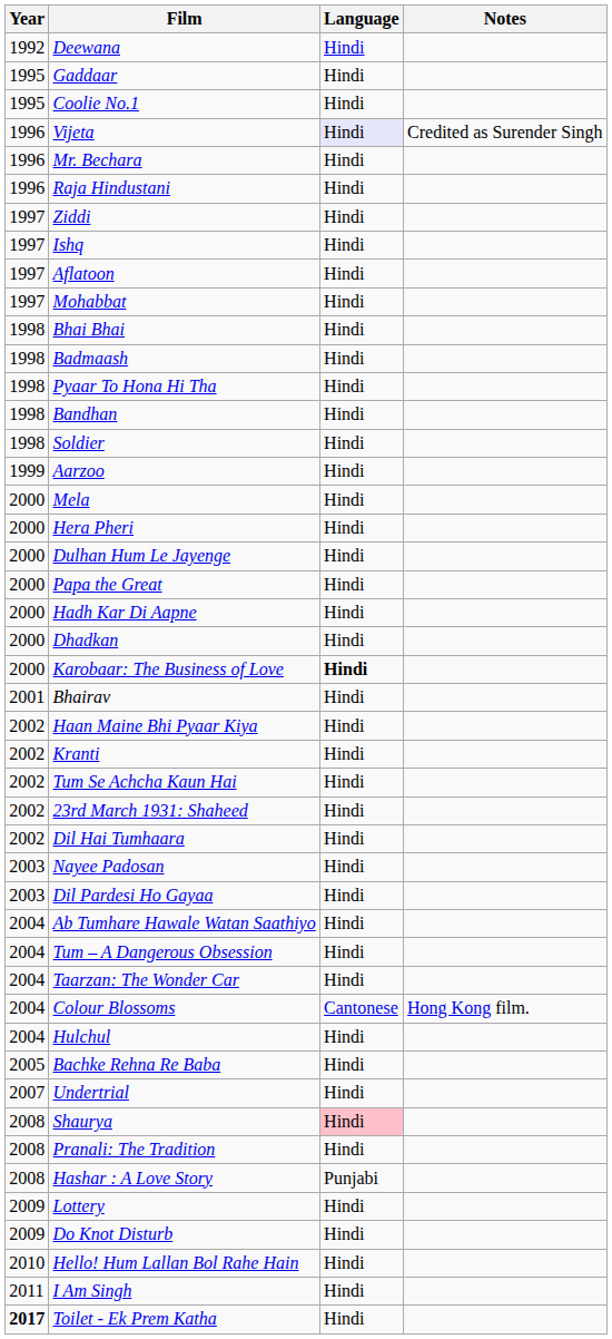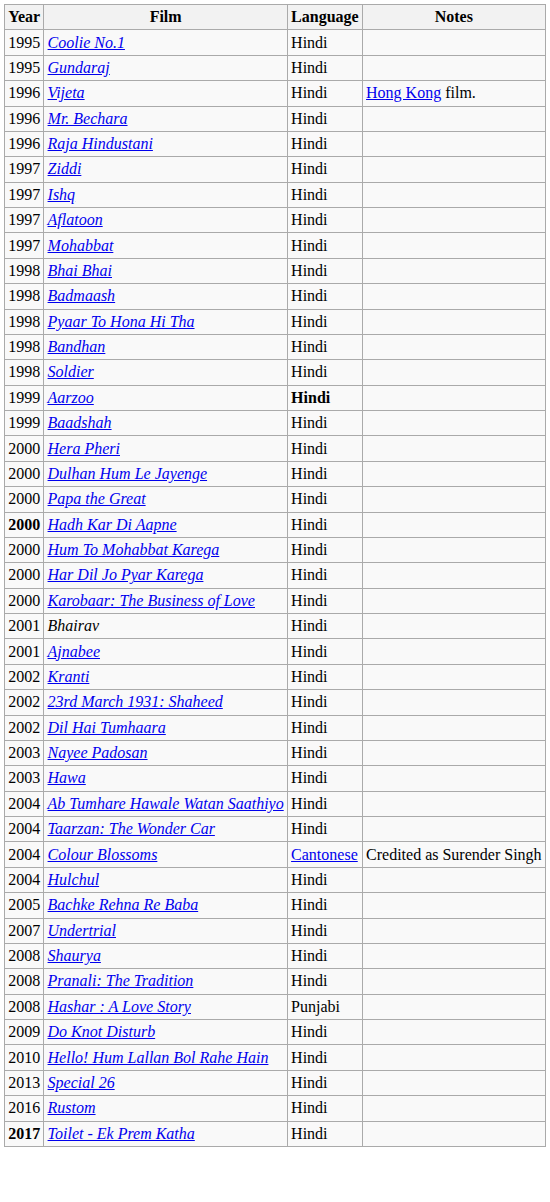 <table class="wikitable sortable">
 <tr>
 <th>Year</th>
 <th>Film</th>
 <th>Language</th>
 <th>Notes</th>
 </tr>
 <tr>
-<td>1992</td>
-<td><em><a href='#'>Deewana</a></em></td>
-<td><a href='#'>Hindi</a></td>
-<td></td>
-</tr>
-<tr>
-<td>1995</td>
-<td><em><a href='#'>Gaddaar</a></em></td>
-<td>Hindi</td>
-<td></td>
-</tr>
-<tr>
 <td>1995</td>
 <td><em><a href='#'>Coolie No.1</a></em></td>
 <td>Hindi</td>
 <td></td>
 </tr>
 <tr>
+<td>1995</td>
+<td><em><a href='#'>Gundaraj</a></em></td>
+<td>Hindi</td>
+<td></td>
+</tr>
+<tr>
 <td>1996</td>
 <td><em><a href='#'>Vijeta</a></em></td>
-<td style="background: lavender;">Hindi</td>
-<td>Credited as Surender Singh</td>
+<td>Hindi</td>
+<td><a href='#'>Hong Kong</a> film.</td>
 </tr>
 <tr>
 <td>1996</td>
 <td><em><a href='#'>Mr. Bechara</a></em></td>
 <td>Hindi</td>
 <td></td>
 </tr>
 <tr>
 <td>1996</td>
 <td><em><a href='#'>Raja Hindustani</a></em></td>
 <td>Hindi</td>
 <td></td>
 </tr>
 <tr>
 <td>1997</td>
 <td><em><a href='#'>Ziddi</a></em></td>
 <td>Hindi</td>
 <td></td>
 </tr>
 <tr>
 <td>1997</td>
 <td><em><a href='#'>Ishq</a></em></td>
 <td>Hindi</td>
 <td></td>
 </tr>
 <tr>
 <td>1997</td>
 <td><em><a href='#'>Aflatoon</a></em></td>
 <td>Hindi</td>
 <td></td>
 </tr>
 <tr>
 <td>1997</td>
 <td><em><a href='#'>Mohabbat</a></em></td>
 <td>Hindi</td>
 <td></td>
 </tr>
 <tr>
 <td>1998</td>
 <td><em><a href='#'>Bhai Bhai</a></em></td>
 <td>Hindi</td>
 <td></td>
 </tr>
 <tr>
 <td>1998</td>
 <td><em><a href='#'>Badmaash</a></em></td>
 <td>Hindi</td>
 <td></td>
 </tr>
 <tr>
 <td>1998</td>
 <td><em><a href='#'>Pyaar To Hona Hi Tha</a></em></td>
 <td>Hindi</td>
 <td></td>
 </tr>
 <tr>
 <td>1998</td>
 <td><em><a href='#'>Bandhan</a></em></td>
 <td>Hindi</td>
 <td></td>
 </tr>
 <tr>
 <td>1998</td>
 <td><em><a href='#'>Soldier</a></em></td>
 <td>Hindi</td>
 <td></td>
 </tr>
 <tr>
 <td>1999</td>
 <td><em><a href='#'>Aarzoo</a></em></td>
-<td>Hindi</td>
+<td><strong>Hindi</strong></td>
 <td></td>
 </tr>
 <tr>
-<td>2000</td>
-<td><em><a href='#'>Mela</a></em></td>
+<td>1999</td>
+<td><em><a href='#'>Baadshah</a></em></td>
 <td>Hindi</td>
 <td></td>
 </tr>
 <tr>
 <td>2000</td>
 <td><em><a href='#'>Hera Pheri</a></em></td>
 <td>Hindi</td>
 </tr>
 <tr>
 <td>2000</td>
 <td><em><a href='#'>Dulhan Hum Le Jayenge</a></em></td>
 <td>Hindi</td>
 <td></td>
 </tr>
 <tr>
 <td>2000</td>
 <td><em><a href='#'>Papa the Great</a></em></td>
 <td>Hindi</td>
 <td></td>
 </tr>
 <tr>
-<td>2000</td>
+<td><strong>2000</strong></td>
 <td><em><a href='#'>Hadh Kar Di Aapne</a></em></td>
 <td>Hindi</td>
 <td></td>
 </tr>
 <tr>
 <td>2000</td>
-<td><em><a href='#'>Dhadkan</a></em></td>
+<td><em><a href='#'>Hum To Mohabbat Karega</a></em></td>
+<td>Hindi</td>
+<td></td>
+</tr>
+<tr>
+<td>2000</td>
+<td><em><a href='#'>Har Dil Jo Pyar Karega</a></em></td>
 <td>Hindi</td>
 <td></td>
 </tr>
 <tr>
 <td>2000</td>
 <td><em><a href='#'>Karobaar: The Business of Love</a></em></td>
-<td><strong>Hindi</strong></td>
+<td>Hindi</td>
 <td></td>
 </tr>
 <tr>
 <td>2001</td>
 <td><em>Bhairav</em></td>
 <td>Hindi</td>
 <td></td>
 </tr>
 <tr>
-<td>2002</td>
-<td><em><a href='#'>Haan Maine Bhi Pyaar Kiya</a></em></td>
+<td>2001</td>
+<td><em><a href='#'>Ajnabee</a></em></td>
 <td>Hindi</td>
 <td></td>
 </tr>
 <tr>
 <td>2002</td>
 <td><em><a href='#'>Kranti</a></em></td>
-<td>Hindi</td>
-<td></td>
-</tr>
-<tr>
-<td>2002</td>
-<td><em><a href='#'>Tum Se Achcha Kaun Hai</a></em></td>
 <td>Hindi</td>
 <td></td>
 </tr>
 <tr>
 <td>2002</td>
 <td><em><a href='#'>23rd March 1931: Shaheed</a></em></td>
 <td>Hindi</td>
 <td></td>
 </tr>
 <tr>
 <td>2002</td>
 <td><em><a href='#'>Dil Hai Tumhaara</a></em></td>
 <td>Hindi</td>
 <td></td>
 </tr>
 <tr>
 <td>2003</td>
 <td><em><a href='#'>Nayee Padosan</a></em></td>
 <td>Hindi</td>
 <td></td>
 </tr>
 <tr>
 <td>2003</td>
-<td><em><a href='#'>Dil Pardesi Ho Gayaa</a></em></td>
+<td><em><a href='#'>Hawa</a></em></td>
 <td>Hindi</td>
 <td></td>
 </tr>
 <tr>
 <td>2004</td>
 <td><em><a href='#'>Ab Tumhare Hawale Watan Saathiyo</a> </em></td>
-<td>Hindi</td>
-<td></td>
-</tr>
-<tr>
-<td>2004</td>
-<td><em><a href='#'>Tum – A Dangerous Obsession</a></em></td>
 <td>Hindi</td>
 <td></td>
 </tr>
 <tr>
 <td>2004</td>
 <td><em><a href='#'>Taarzan: The Wonder Car </a></em></td>
 <td>Hindi</td>
 <td></td>
 </tr>
 <tr>
 <td>2004</td>
 <td><em><a href='#'>Colour Blossoms</a></em></td>
 <td><a href='#'>Cantonese</a></td>
-<td><a href='#'>Hong Kong</a> film.</td>
+<td>Credited as Surender Singh</td>
 </tr>
 <tr>
 <td>2004</td>
 <td><em><a href='#'>Hulchul</a></em></td>
 <td>Hindi</td>
 <td></td>
 </tr>
 <tr>
 <td>2005</td>
 <td><em><a href='#'>Bachke Rehna Re Baba</a></em></td>
 <td>Hindi</td>
 <td></td>
 </tr>
 <tr>
 <td>2007</td>
 <td><em><a href='#'>Undertrial</a></em></td>
 <td>Hindi</td>
 <td></td>
 </tr>
 <tr>
 <td>2008</td>
 <td><em><a href='#'>Shaurya</a></em></td>
-<td style="background: pink;">Hindi</td>
+<td>Hindi</td>
 <td></td>
 </tr>
 <tr>
 <td>2008</td>
 <td><em><a href='#'>Pranali: The Tradition</a></em></td>
 <td>Hindi</td>
 <td></td>
 </tr>
 <tr>
 <td>2008</td>
 <td><em><a href='#'>Hashar : A Love Story</a></em></td>
 <td>Punjabi</td>
 <td></td>
 </tr>
 <tr>
 <td>2009</td>
-<td><em><a href='#'>Lottery</a></em></td>
-<td>Hindi</td>
-<td></td>
-</tr>
-<tr>
-<td>2009</td>
 <td><em><a href='#'>Do Knot Disturb</a></em></td>
 <td>Hindi</td>
 <td></td>
 </tr>
 <tr>
 <td>2010</td>
 <td><em><a href='#'>Hello! Hum Lallan Bol Rahe Hain</a></em></td>
 <td>Hindi</td>
 <td></td>
 </tr>
 <tr>
-<td>2011</td>
-<td><em><a href='#'>I Am Singh</a></em></td>
+<td>2013</td>
+<td><em><a href='#'>Special 26</a></em></td>
+<td>Hindi</td>
+<td></td>
+</tr>
+<tr>
+<td>2016</td>
+<td><em><a href='#'>Rustom</a></em></td>
 <td>Hindi</td>
 <td></td>
 </tr>
 <tr>
 <td><strong>2017</strong></td>
 <td><em><a href='#'>Toilet - Ek Prem Katha</a></em></td>
 <td>Hindi</td>
 <td></td>
 </tr>
 </table>
